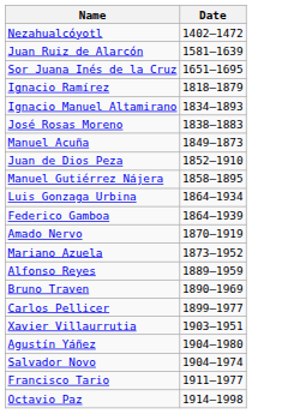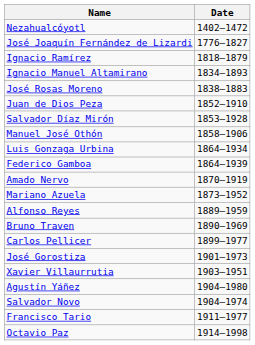 <table class="wikitable">
 <tr>
 <th>Name</th>
 <th>Date</th>
 </tr>
 <tr>
 <td><a href='#'>Nezahualcóyotl</a></td>
 <td>1402–1472</td>
 </tr>
 <tr>
-<td><a href='#'>Juan Ruiz de Alarcón</a></td>
-<td>1581–1639</td>
-</tr>
-<tr>
-<td><a href='#'>Sor Juana Inés de la Cruz</a></td>
-<td>1651–1695</td>
+<td><a href='#'>José Joaquín Fernández de Lizardi</a></td>
+<td>1776–1827</td>
 </tr>
 <tr>
 <td><a href='#'>Ignacio Ramírez</a></td>
 <td>1818–1879</td>
 </tr>
 <tr>
 <td><a href='#'>Ignacio Manuel Altamirano</a></td>
 <td>1834–1893</td>
 </tr>
 <tr>
 <td><a href='#'>José Rosas Moreno</a></td>
 <td>1838–1883</td>
 </tr>
 <tr>
-<td><a href='#'>Manuel Acuña</a></td>
-<td>1849–1873</td>
-</tr>
-<tr>
 <td><a href='#'>Juan de Dios Peza</a></td>
 <td>1852–1910</td>
 </tr>
 <tr>
-<td><a href='#'>Manuel Gutiérrez Nájera</a></td>
-<td>1858–1895</td>
+<td><a href='#'>Salvador Díaz Mirón</a></td>
+<td>1853–1928</td>
+</tr>
+<tr>
+<td><a href='#'>Manuel José Othón</a></td>
+<td>1858–1906</td>
 </tr>
 <tr>
 <td><a href='#'>Luis Gonzaga Urbina</a></td>
 <td>1864–1934</td>
 </tr>
 <tr>
 <td><a href='#'>Federico Gamboa</a></td>
 <td>1864–1939</td>
 </tr>
 <tr>
 <td><a href='#'>Amado Nervo</a></td>
 <td>1870–1919</td>
 </tr>
 <tr>
 <td><a href='#'>Mariano Azuela</a></td>
 <td>1873–1952</td>
 </tr>
 <tr>
 <td><a href='#'>Alfonso Reyes</a></td>
 <td>1889–1959</td>
 </tr>
 <tr>
 <td><a href='#'>Bruno Traven</a></td>
 <td>1890–1969</td>
 </tr>
 <tr>
 <td><a href='#'>Carlos Pellicer</a></td>
 <td>1899–1977</td>
 </tr>
 <tr>
+<td><a href='#'>José Gorostiza</a></td>
+<td>1901–1973</td>
+</tr>
+<tr>
 <td><a href='#'>Xavier Villaurrutia</a></td>
 <td>1903–1951</td>
 </tr>
 <tr>
 <td><a href='#'>Agustín Yáñez</a></td>
 <td>1904–1980</td>
 </tr>
 <tr>
 <td><a href='#'>Salvador Novo</a></td>
 <td>1904–1974</td>
 </tr>
 <tr>
 <td><a href='#'>Francisco Tario</a></td>
 <td>1911–1977</td>
 </tr>
 <tr>
 <td><a href='#'>Octavio Paz</a></td>
 <td>1914–1998</td>
 </tr>
 </table>
